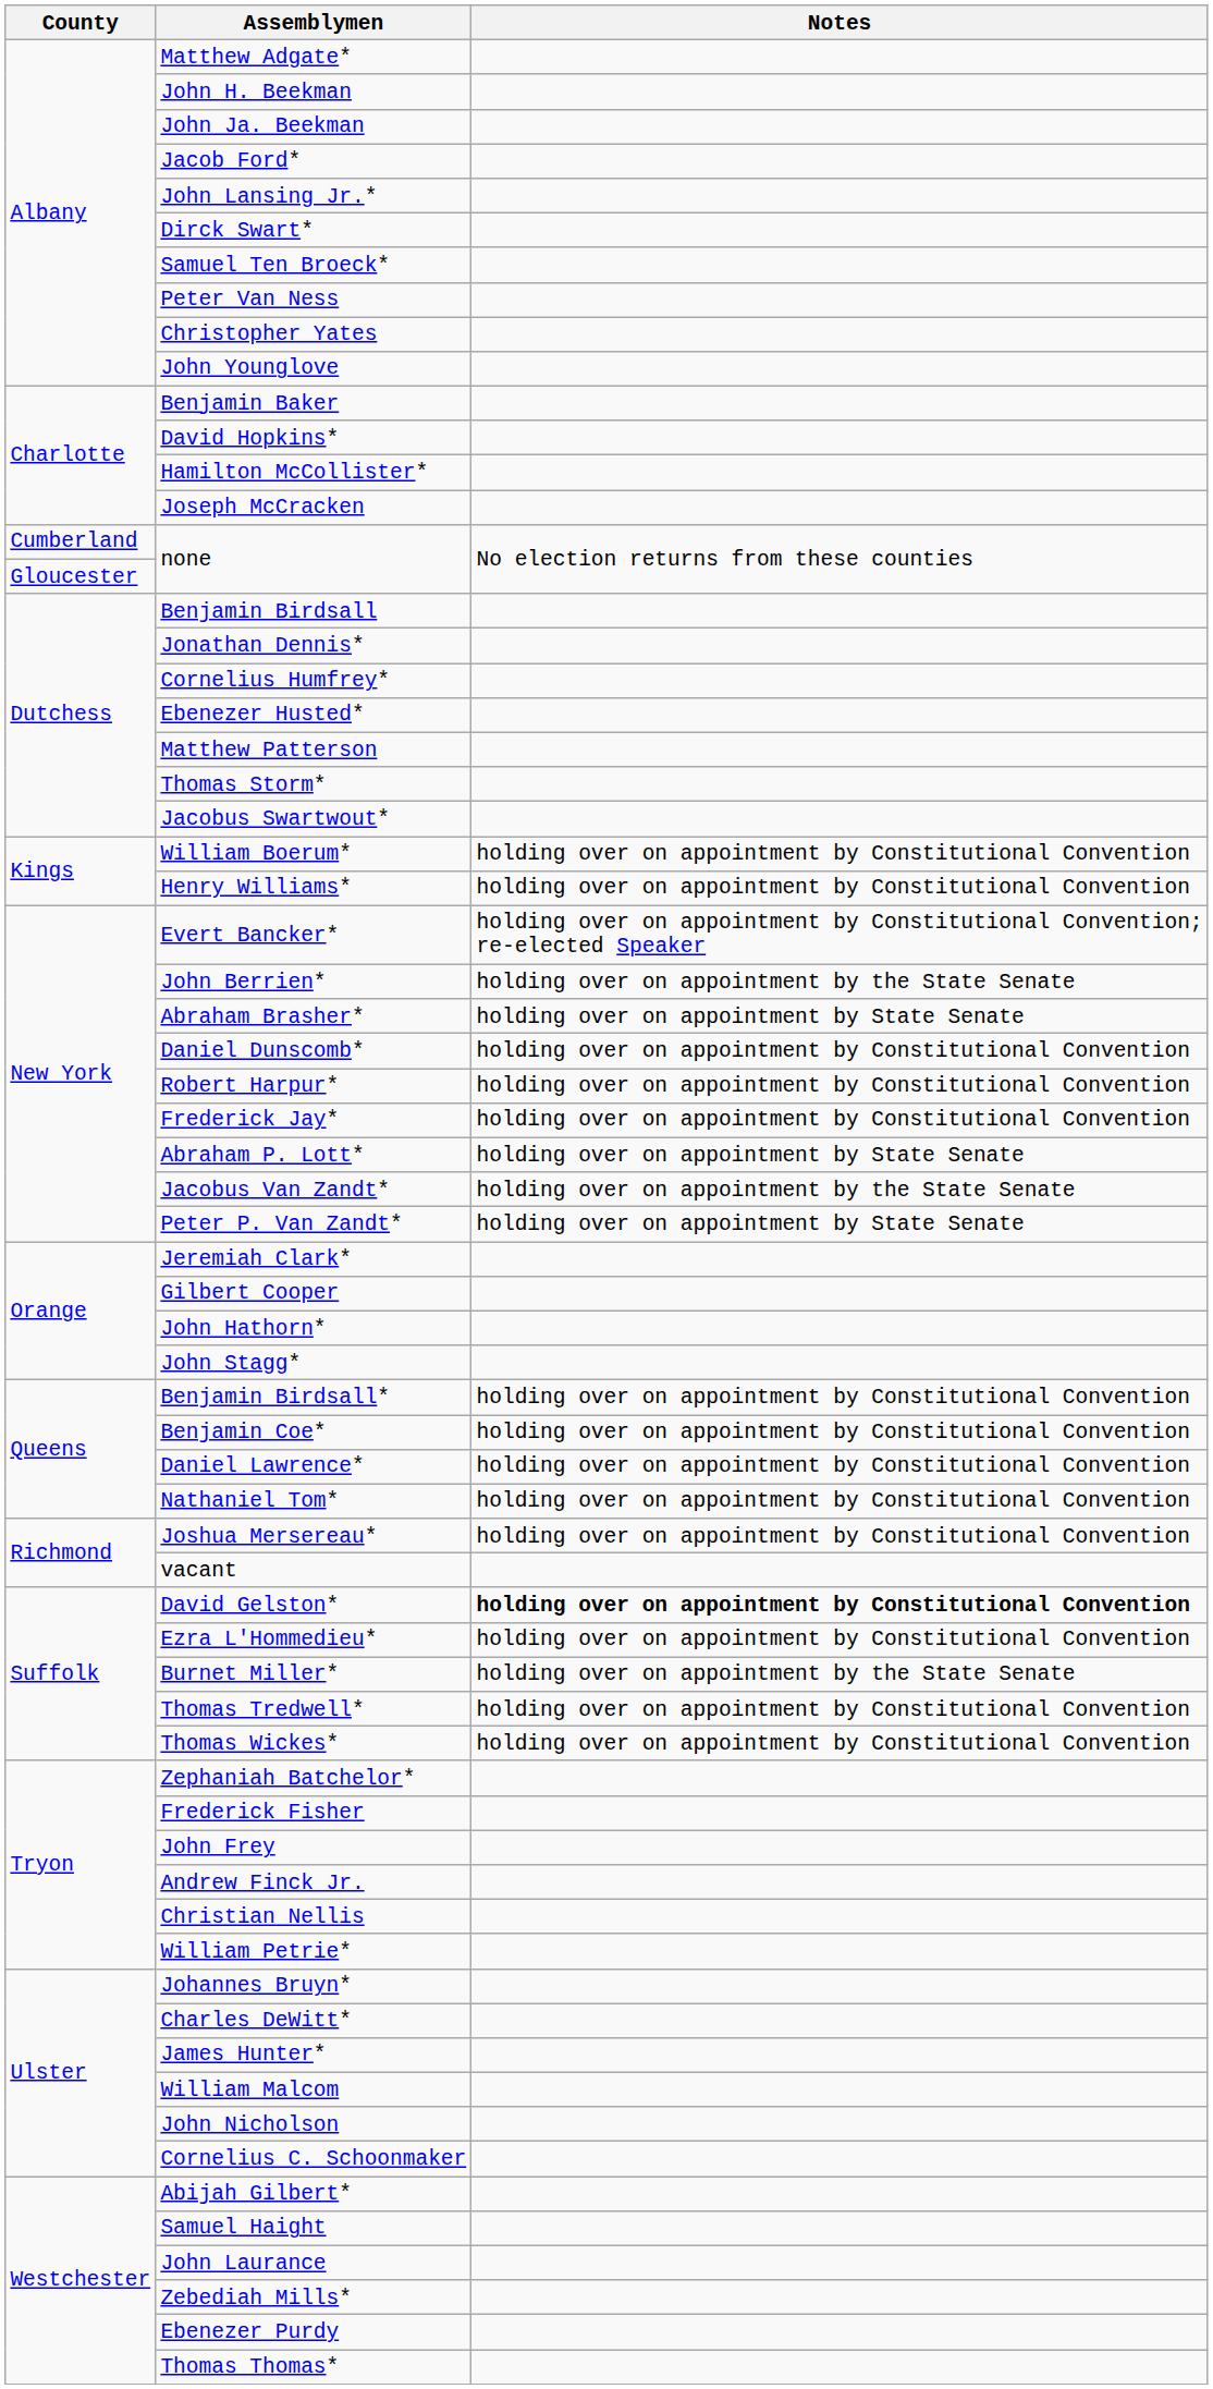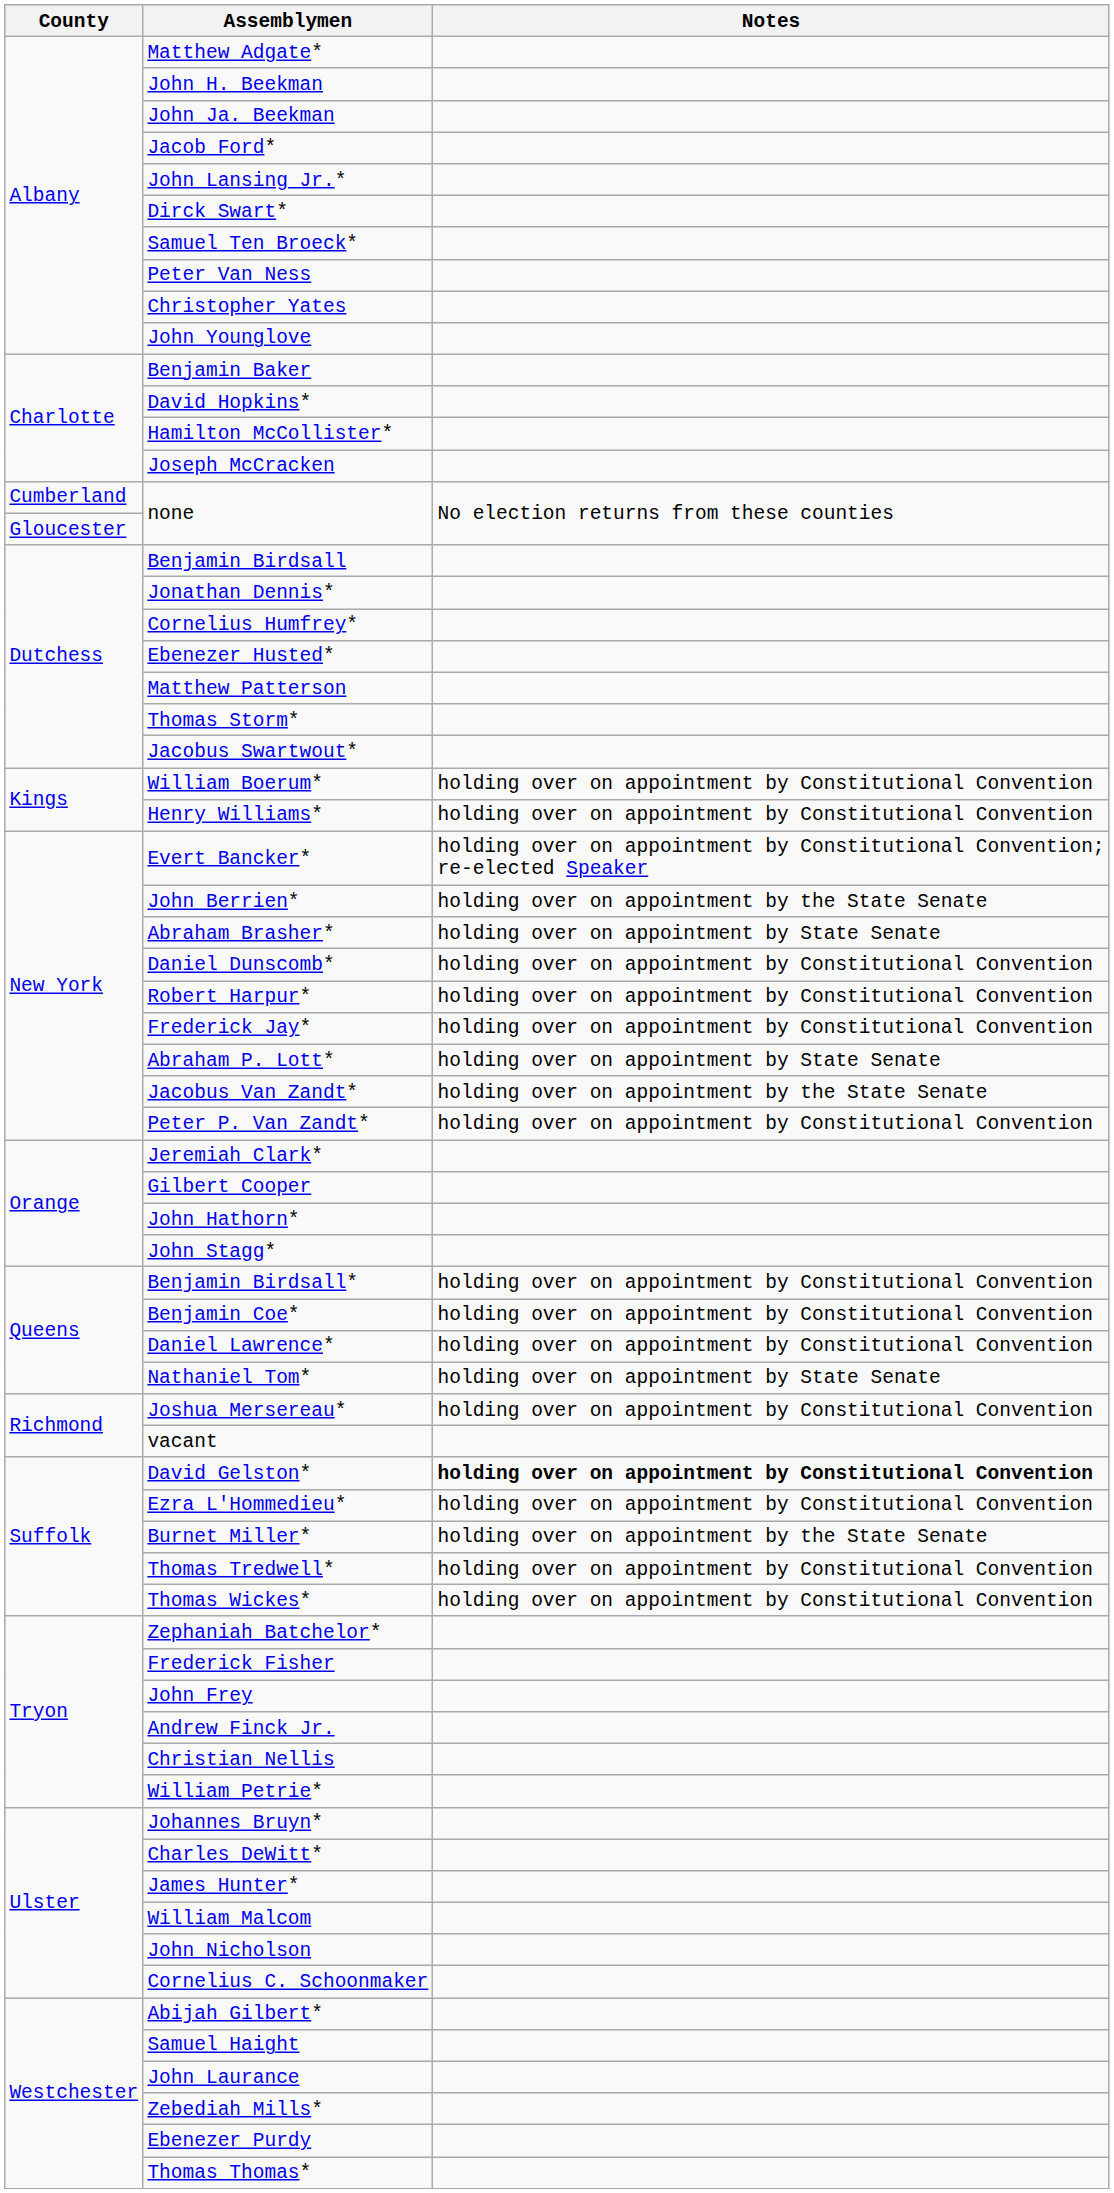 <table class=wikitable>
 <tr>
 <th>County</th>
 <th>Assemblymen</th>
 <th>Notes</th>
 </tr>
 <tr>
 <td rowspan="10"><a href='#'>Albany</a></td>
 <td><a href='#'>Matthew Adgate</a>*</td>
 <td></td>
 </tr>
 <tr>
 <td><a href='#'>John H. Beekman</a></td>
 <td></td>
 </tr>
 <tr>
 <td><a href='#'>John Ja. Beekman</a></td>
 <td></td>
 </tr>
 <tr>
 <td><a href='#'>Jacob Ford</a>*</td>
 <td></td>
 </tr>
 <tr>
 <td><a href='#'>John Lansing Jr.</a>*</td>
 <td></td>
 </tr>
 <tr>
 <td><a href='#'>Dirck Swart</a>*</td>
 <td></td>
 </tr>
 <tr>
 <td><a href='#'>Samuel Ten Broeck</a>*</td>
 <td></td>
 </tr>
 <tr>
 <td><a href='#'>Peter Van Ness</a></td>
 <td></td>
 </tr>
 <tr>
 <td><a href='#'>Christopher Yates</a></td>
 <td></td>
 </tr>
 <tr>
 <td><a href='#'>John Younglove</a></td>
 <td></td>
 </tr>
 <tr>
 <td rowspan="4"><a href='#'>Charlotte</a></td>
 <td><a href='#'>Benjamin Baker</a></td>
 <td></td>
 </tr>
 <tr>
 <td><a href='#'>David Hopkins</a>*</td>
 <td></td>
 </tr>
 <tr>
 <td><a href='#'>Hamilton McCollister</a>*</td>
 <td></td>
 </tr>
 <tr>
 <td><a href='#'>Joseph McCracken</a></td>
 <td></td>
 </tr>
 <tr>
 <td><a href='#'>Cumberland</a></td>
 <td rowspan="2">none</td>
 <td rowspan="2">No election returns from these counties</td>
 </tr>
 <tr>
 <td><a href='#'>Gloucester</a></td>
 </tr>
 <tr>
 <td rowspan="7"><a href='#'>Dutchess</a></td>
 <td><a href='#'>Benjamin Birdsall</a></td>
 <td></td>
 </tr>
 <tr>
 <td><a href='#'>Jonathan Dennis</a>*</td>
 <td></td>
 </tr>
 <tr>
 <td><a href='#'>Cornelius Humfrey</a>*</td>
 <td></td>
 </tr>
 <tr>
 <td><a href='#'>Ebenezer Husted</a>*</td>
 <td></td>
 </tr>
 <tr>
 <td><a href='#'>Matthew Patterson</a></td>
 <td></td>
 </tr>
 <tr>
 <td><a href='#'>Thomas Storm</a>*</td>
 <td></td>
 </tr>
 <tr>
 <td><a href='#'>Jacobus Swartwout</a>*</td>
 <td></td>
 </tr>
 <tr>
 <td rowspan="2"><a href='#'>Kings</a></td>
 <td><a href='#'>William Boerum</a>*</td>
 <td>holding over on appointment by Constitutional Convention</td>
 </tr>
 <tr>
 <td><a href='#'>Henry Williams</a>*</td>
 <td>holding over on appointment by Constitutional Convention</td>
 </tr>
 <tr>
 <td rowspan="9"><a href='#'>New York</a></td>
 <td><a href='#'>Evert Bancker</a>*</td>
 <td>holding over on appointment by Constitutional Convention; <br>re-elected <a href='#'>Speaker</a></td>
 </tr>
 <tr>
 <td><a href='#'>John Berrien</a>*</td>
 <td>holding over on appointment by the State Senate</td>
 </tr>
 <tr>
 <td><a href='#'>Abraham Brasher</a>*</td>
 <td>holding over on appointment by State Senate</td>
 </tr>
 <tr>
 <td><a href='#'>Daniel Dunscomb</a>*</td>
 <td>holding over on appointment by Constitutional Convention</td>
 </tr>
 <tr>
 <td><a href='#'>Robert Harpur</a>*</td>
 <td>holding over on appointment by Constitutional Convention</td>
 </tr>
 <tr>
 <td><a href='#'>Frederick Jay</a>*</td>
 <td>holding over on appointment by Constitutional Convention</td>
 </tr>
 <tr>
 <td><a href='#'>Abraham P. Lott</a>*</td>
 <td>holding over on appointment by State Senate</td>
 </tr>
 <tr>
 <td><a href='#'>Jacobus Van Zandt</a>*</td>
 <td>holding over on appointment by the State Senate</td>
 </tr>
 <tr>
 <td><a href='#'>Peter P. Van Zandt</a>*</td>
-<td>holding over on appointment by State Senate</td>
+<td>holding over on appointment by Constitutional Convention</td>
 </tr>
 <tr>
 <td rowspan="4"><a href='#'>Orange</a></td>
 <td><a href='#'>Jeremiah Clark</a>*</td>
 <td></td>
 </tr>
 <tr>
 <td><a href='#'>Gilbert Cooper</a></td>
 <td></td>
 </tr>
 <tr>
 <td><a href='#'>John Hathorn</a>*</td>
 <td></td>
 </tr>
 <tr>
 <td><a href='#'>John Stagg</a>*</td>
 <td></td>
 </tr>
 <tr>
 <td rowspan="4"><a href='#'>Queens</a></td>
 <td><a href='#'>Benjamin Birdsall</a>*</td>
 <td>holding over on appointment by Constitutional Convention</td>
 </tr>
 <tr>
 <td><a href='#'>Benjamin Coe</a>*</td>
 <td>holding over on appointment by Constitutional Convention</td>
 </tr>
 <tr>
 <td><a href='#'>Daniel Lawrence</a>*</td>
 <td>holding over on appointment by Constitutional Convention</td>
 </tr>
 <tr>
 <td><a href='#'>Nathaniel Tom</a>*</td>
-<td>holding over on appointment by Constitutional Convention</td>
+<td>holding over on appointment by State Senate</td>
 </tr>
 <tr>
 <td rowspan="2"><a href='#'>Richmond</a></td>
 <td><a href='#'>Joshua Mersereau</a>*</td>
 <td>holding over on appointment by Constitutional Convention</td>
 </tr>
 <tr>
 <td>vacant</td>
 <td></td>
 </tr>
 <tr>
 <td rowspan="5"><a href='#'>Suffolk</a></td>
 <td><a href='#'>David Gelston</a>*</td>
 <td><strong>holding over on appointment by Constitutional Convention</strong></td>
 </tr>
 <tr>
 <td><a href='#'>Ezra L'Hommedieu</a>*</td>
 <td>holding over on appointment by Constitutional Convention</td>
 </tr>
 <tr>
 <td><a href='#'>Burnet Miller</a>*</td>
 <td>holding over on appointment by the State Senate</td>
 </tr>
 <tr>
 <td><a href='#'>Thomas Tredwell</a>*</td>
 <td>holding over on appointment by Constitutional Convention</td>
 </tr>
 <tr>
 <td><a href='#'>Thomas Wickes</a>*</td>
 <td>holding over on appointment by Constitutional Convention</td>
 </tr>
 <tr>
 <td rowspan="6"><a href='#'>Tryon</a></td>
 <td><a href='#'>Zephaniah Batchelor</a>*</td>
 <td></td>
 </tr>
 <tr>
 <td><a href='#'>Frederick Fisher</a></td>
 <td></td>
 </tr>
 <tr>
 <td><a href='#'>John Frey</a></td>
 <td></td>
 </tr>
 <tr>
 <td><a href='#'>Andrew Finck Jr.</a></td>
 <td></td>
 </tr>
 <tr>
 <td><a href='#'>Christian Nellis</a></td>
 <td></td>
 </tr>
 <tr>
 <td><a href='#'>William Petrie</a>*</td>
 <td></td>
 </tr>
 <tr>
 <td rowspan="6"><a href='#'>Ulster</a></td>
 <td><a href='#'>Johannes Bruyn</a>*</td>
 <td></td>
 </tr>
 <tr>
 <td><a href='#'>Charles DeWitt</a>*</td>
 <td></td>
 </tr>
 <tr>
 <td><a href='#'>James Hunter</a>*</td>
 <td></td>
 </tr>
 <tr>
 <td><a href='#'>William Malcom</a></td>
 <td></td>
 </tr>
 <tr>
 <td><a href='#'>John Nicholson</a></td>
 <td></td>
 </tr>
 <tr>
 <td><a href='#'>Cornelius C. Schoonmaker</a></td>
 <td></td>
 </tr>
 <tr>
 <td rowspan="6"><a href='#'>Westchester</a></td>
 <td><a href='#'>Abijah Gilbert</a>*</td>
 <td></td>
 </tr>
 <tr>
 <td><a href='#'>Samuel Haight</a></td>
 <td></td>
 </tr>
 <tr>
 <td><a href='#'>John Laurance</a></td>
 <td></td>
 </tr>
 <tr>
 <td><a href='#'>Zebediah Mills</a>*</td>
 <td></td>
 </tr>
 <tr>
 <td><a href='#'>Ebenezer Purdy</a></td>
 <td></td>
 </tr>
 <tr>
 <td><a href='#'>Thomas Thomas</a>*</td>
 <td></td>
 </tr>
 <tr>
 </tr>
 </table>
